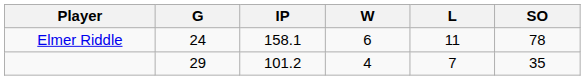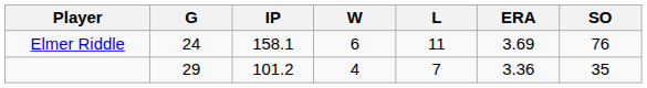 <table class="wikitable sortable">
 <tr>
 <th bgcolor="#DDDDFF" width="16%">Player</th>
 <th bgcolor="#DDDDFF" width="9%">G</th>
 <th bgcolor="#DDDDFF" width="9%">IP</th>
 <th bgcolor="#DDDDFF" width="9%">W</th>
 <th bgcolor="#DDDDFF" width="9%">L</th>
+<th bgcolor="#DDDDFF" width="9%">ERA</th>
 <th bgcolor="#DDDDFF" width="9%">SO</th>
 </tr>
 <tr align="center">
 <td><a href='#'>Elmer Riddle</a></td>
 <td>24</td>
 <td>158.1</td>
 <td>6</td>
 <td>11</td>
-<td>78</td>
+<td>3.69</td>
+<td>76</td>
 </tr>
 <tr align="center">
 <td></td>
 <td>29</td>
 <td>101.2</td>
 <td>4</td>
 <td>7</td>
+<td>3.36</td>
 <td>35</td>
 </tr>
 </table>
